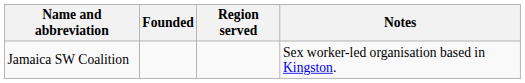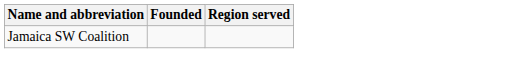 <table class="wikitable sortable">
 <tr>
 <th>Name and abbreviation</th>
 <th>Founded</th>
 <th>Region served</th>
-<th>Notes</th>
 </tr>
 <tr>
 <td>Jamaica SW Coalition</td>
 <td></td>
 <td></td>
-<td>Sex worker-led organisation based in <a href='#'>Kingston</a>.</td>
 </tr>
 </table>
